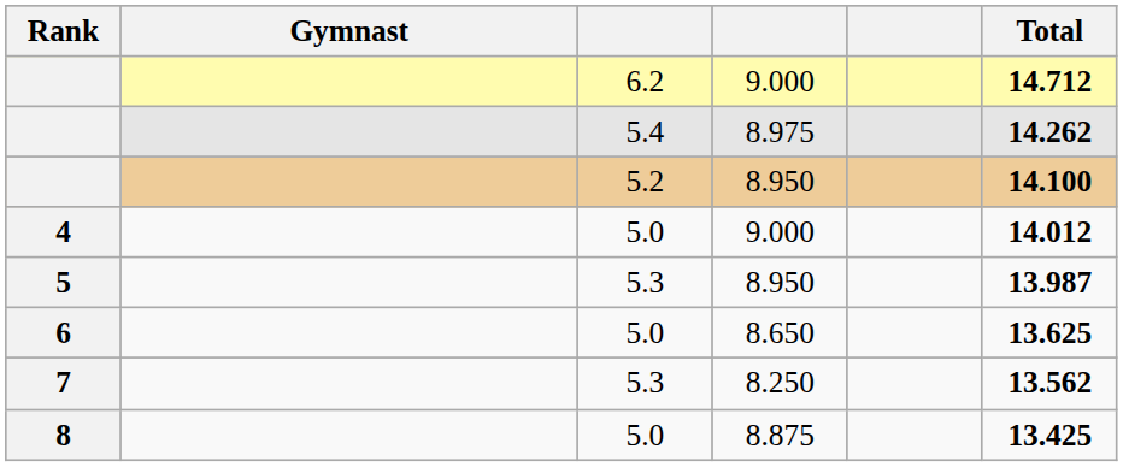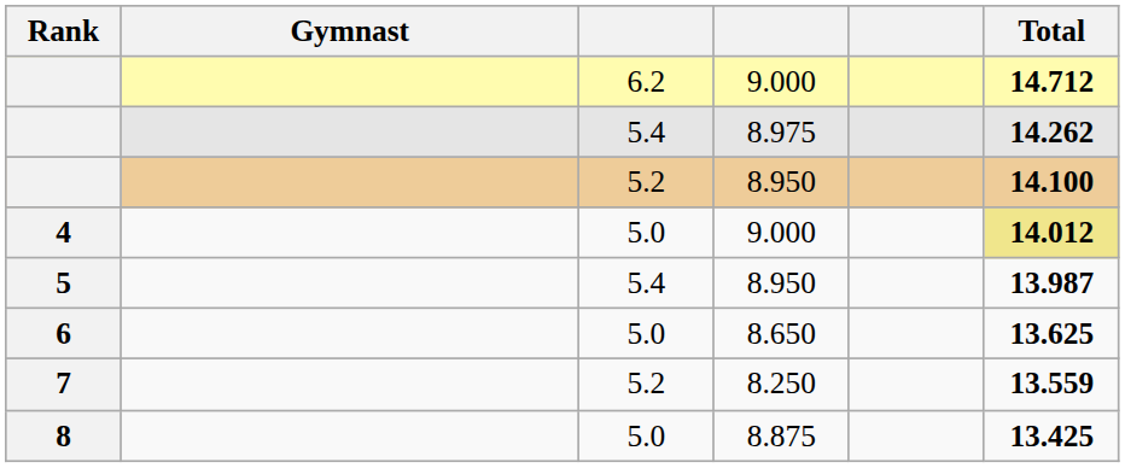 <table class="wikitable sortable" style="text-align:center; font-size:95%">
 <tr>
 <th scope="col" style="width:50px;">Rank</th>
 <th scope="col" style="width:220px;">Gymnast</th>
 <th scope="col" style="width:60px;"></th>
 <th scope="col" style="width:60px;"></th>
 <th scope="col" style="width:60px;"></th>
 <th scope="col" style="width:60px;">Total</th>
 </tr>
 <tr style="background:#fffcaf;">
 <th scope=row style="text-align:center"></th>
 <td style="text-align:left;"></td>
 <td>6.2</td>
 <td>9.000</td>
 <td></td>
 <td><strong>14.712</strong></td>
 </tr>
 <tr style="background:#e5e5e5;">
 <th scope=row style="text-align:center"></th>
 <td style="text-align:left;"></td>
 <td>5.4</td>
 <td>8.975</td>
 <td></td>
 <td><strong>14.262</strong></td>
 </tr>
 <tr style="background:#ec9;">
 <th scope=row style="text-align:center"></th>
 <td style="text-align:left;"></td>
 <td>5.2</td>
 <td>8.950</td>
 <td></td>
 <td><strong>14.100</strong></td>
 </tr>
 <tr>
 <th scope=row style="text-align:center">4</th>
 <td style="text-align:left;"></td>
 <td>5.0</td>
 <td>9.000</td>
 <td></td>
-<td><strong>14.012</strong></td>
+<td style="background: khaki;"><strong>14.012</strong></td>
 </tr>
 <tr>
 <th scope=row style="text-align:center">5</th>
 <td style="text-align:left;"></td>
-<td>5.3</td>
+<td>5.4</td>
 <td>8.950</td>
 <td></td>
 <td><strong>13.987</strong></td>
 </tr>
 <tr>
 <th scope=row style="text-align:center">6</th>
 <td style="text-align:left;"></td>
 <td>5.0</td>
 <td>8.650</td>
 <td></td>
 <td><strong>13.625</strong></td>
 </tr>
 <tr>
 <th scope=row style="text-align:center">7</th>
 <td style="text-align:left;"></td>
-<td>5.3</td>
+<td>5.2</td>
 <td>8.250</td>
 <td></td>
-<td><strong>13.562</strong></td>
+<td><strong>13.559</strong></td>
 </tr>
 <tr>
 <th scope=row style="text-align:center">8</th>
 <td style="text-align:left;"></td>
 <td>5.0</td>
 <td>8.875</td>
 <td></td>
 <td><strong>13.425</strong></td>
 </tr>
 </table>
